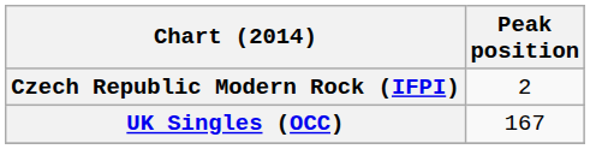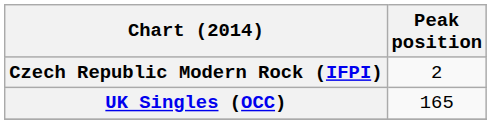 <table class="wikitable sortable plainrowheaders" style="text-align: center;">
 <tr>
 <th scope="col">Chart (2014)</th>
 <th scope="col">Peak<br>position</th>
 </tr>
 <tr>
 <th scope="row">Czech Republic Modern Rock (<a href='#'>IFPI</a>)</th>
 <td>2</td>
 </tr>
 <tr>
 <th scope="row"><a href='#'>UK Singles</a> (<a href='#'>OCC</a>)</th>
-<td>167</td>
+<td>165</td>
 </tr>
 <tr>
 </tr>
 <tr>
 </tr>
 </table>
